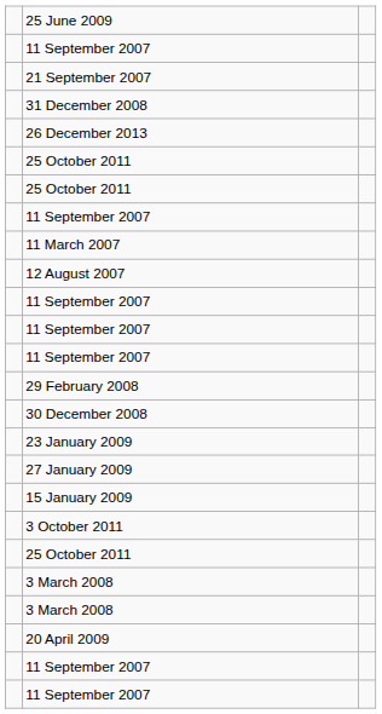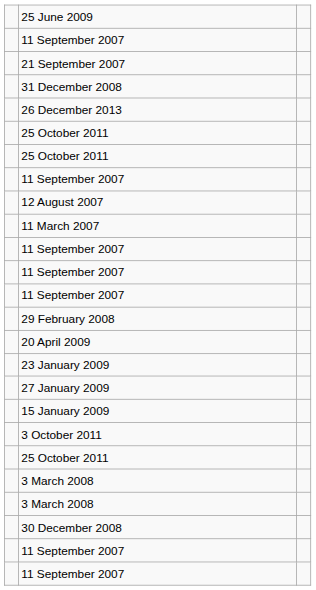 <table class="wikitable" style="font-size: 89%; float: left; width: 26em; margin-right: 1em; height: 700px">
 <tr>
 <td></td>
 <td>25 June 2009</td>
 <td></td>
 </tr>
 <tr>
 <td></td>
 <td>11 September 2007</td>
 <td></td>
 </tr>
 <tr>
 <td></td>
 <td>21 September 2007</td>
 <td></td>
 </tr>
 <tr>
 <td></td>
 <td>31 December 2008</td>
 <td></td>
 </tr>
 <tr>
 <td></td>
 <td>26 December 2013</td>
 <td></td>
 </tr>
 <tr>
 <td></td>
 <td>25 October 2011</td>
 <td></td>
 </tr>
 <tr>
 <td></td>
 <td>25 October 2011</td>
 <td></td>
 </tr>
 <tr>
 <td></td>
 <td>11 September 2007</td>
 <td></td>
 </tr>
 <tr>
 <td></td>
-<td>11 March 2007</td>
+<td>12 August 2007</td>
 <td></td>
 </tr>
 <tr>
 <td></td>
-<td>12 August 2007</td>
+<td>11 March 2007</td>
 <td></td>
 </tr>
 <tr>
 <td></td>
 <td>11 September 2007</td>
 <td></td>
 </tr>
 <tr>
 <td></td>
 <td>11 September 2007</td>
 <td></td>
 </tr>
 <tr>
 <td></td>
 <td>11 September 2007</td>
 <td></td>
 </tr>
 <tr>
 <td></td>
 <td>29 February 2008</td>
 <td></td>
 </tr>
 <tr>
 <td></td>
-<td>30 December 2008</td>
+<td>20 April 2009</td>
 <td></td>
 </tr>
 <tr>
 <td></td>
 <td>23 January 2009</td>
 <td></td>
 </tr>
 <tr>
 <td></td>
 <td>27 January 2009</td>
 <td></td>
 </tr>
 <tr>
 <td></td>
 <td>15 January 2009</td>
 <td></td>
 </tr>
 <tr>
 <td></td>
 <td>3 October 2011</td>
 <td></td>
 </tr>
 <tr>
 <td></td>
 <td>25 October 2011</td>
 <td></td>
 </tr>
 <tr>
 <td></td>
 <td>3 March 2008</td>
 <td></td>
 </tr>
 <tr>
 <td></td>
 <td>3 March 2008</td>
 <td></td>
 </tr>
 <tr>
 <td></td>
-<td>20 April 2009</td>
+<td>30 December 2008</td>
 <td></td>
 </tr>
 <tr>
 <td></td>
 <td>11 September 2007</td>
 <td></td>
 </tr>
 <tr>
 <td></td>
 <td>11 September 2007</td>
 <td></td>
 </tr>
 </table>
